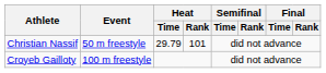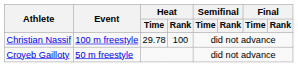 <table class=wikitable style="font-size:90%">
 <tr>
 <th rowspan="2">Athlete</th>
 <th rowspan="2">Event</th>
 <th colspan="2">Heat</th>
 <th colspan="2">Semifinal</th>
 <th colspan="2">Final</th>
 </tr>
 <tr style="font-size:95%">
 <th>Time</th>
 <th>Rank</th>
 <th>Time</th>
 <th>Rank</th>
 <th>Time</th>
 <th>Rank</th>
 </tr>
 <tr align=center>
 <td align=left><a href='#'>Christian Nassif</a></td>
-<td align=left><a href='#'>50 m freestyle</a></td>
-<td>29.79</td>
-<td>101</td>
+<td align=left><a href='#'>100 m freestyle</a></td>
+<td>29.78</td>
+<td>100</td>
 <td colspan=4>did not advance</td>
 </tr>
 <tr align=center>
 <td align=left><a href='#'>Croyeb Gailloty</a></td>
-<td align=left><a href='#'>100 m freestyle</a></td>
+<td align=left><a href='#'>50 m freestyle</a></td>
 <td colspan=2></td>
 <td colspan=4>did not advance</td>
 </tr>
 </table>
